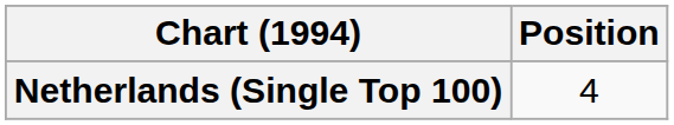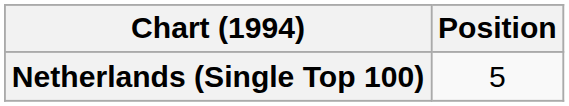 <table class="wikitable plainrowheaders" style="text-align:center">
 <tr>
 <th>Chart (1994)</th>
 <th>Position</th>
 </tr>
 <tr>
 <th scope="row">Netherlands (Single Top 100)</th>
-<td>4</td>
+<td>5</td>
 </tr>
 </table>
